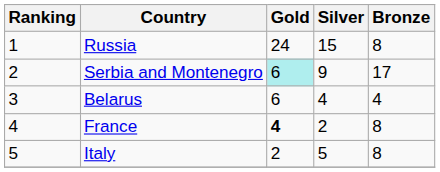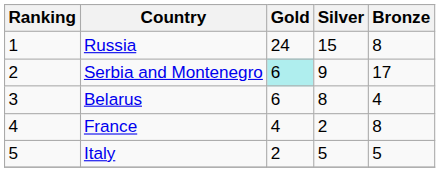 <table class="wikitable">
 <tr>
 <th>Ranking</th>
 <th>Country</th>
 <th>Gold </th>
 <th>Silver </th>
 <th>Bronze </th>
 </tr>
 <tr>
 <td>1</td>
 <td> <a href='#'>Russia</a></td>
 <td>24</td>
 <td>15</td>
 <td>8</td>
 </tr>
 <tr>
 <td>2</td>
 <td> <a href='#'>Serbia and Montenegro</a></td>
 <td style="background: paleturquoise;">6</td>
 <td>9</td>
 <td>17</td>
 </tr>
 <tr>
 <td>3</td>
 <td> <a href='#'>Belarus</a></td>
 <td>6</td>
-<td>4</td>
+<td>8</td>
 <td>4</td>
 </tr>
 <tr>
 <td>4</td>
 <td> <a href='#'>France</a></td>
-<td><strong>4</strong></td>
+<td>4</td>
 <td>2</td>
 <td>8</td>
 </tr>
 <tr>
 <td>5</td>
 <td> <a href='#'>Italy</a></td>
 <td>2</td>
 <td>5</td>
-<td>8</td>
+<td>5</td>
 </tr>
 <tr>
 </tr>
 </table>
